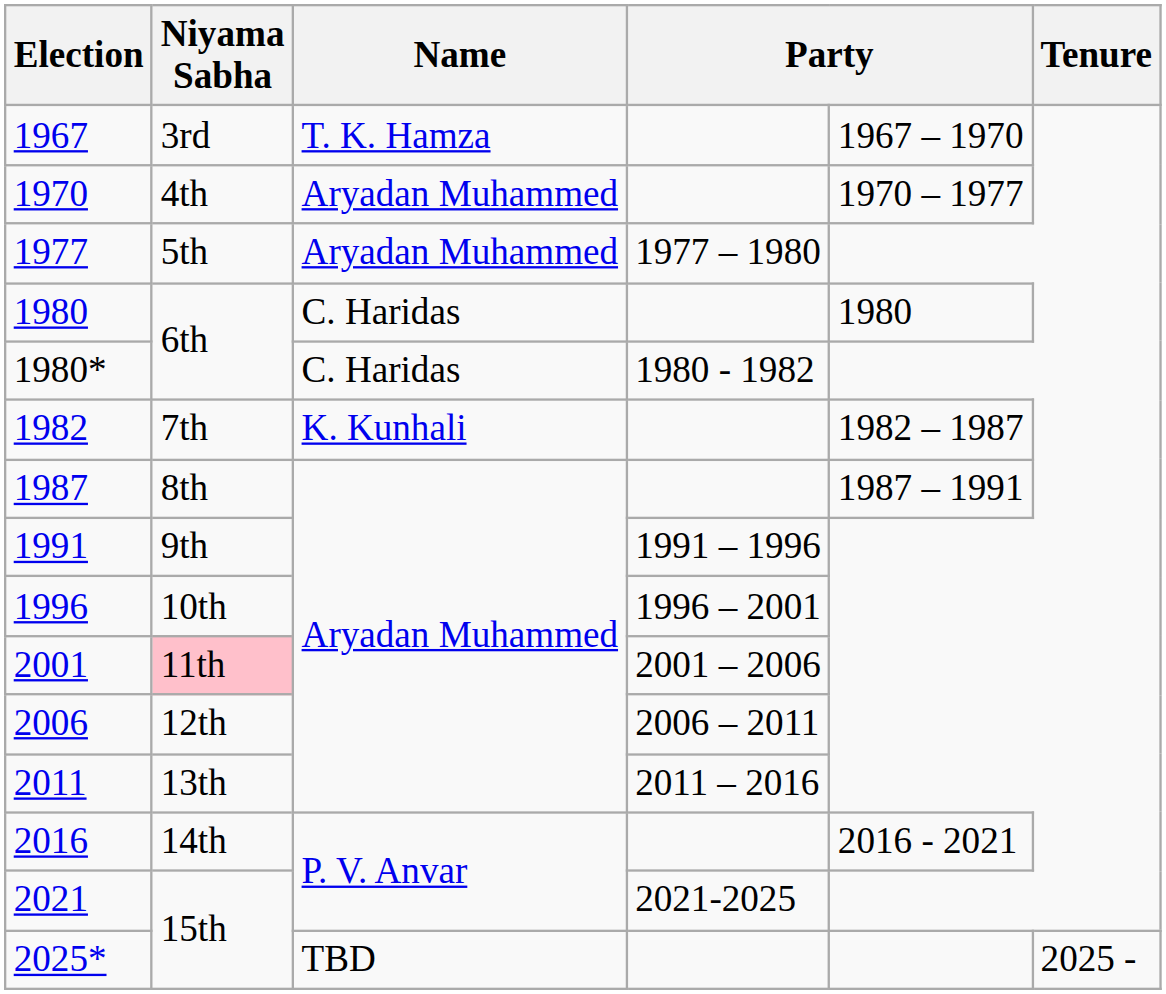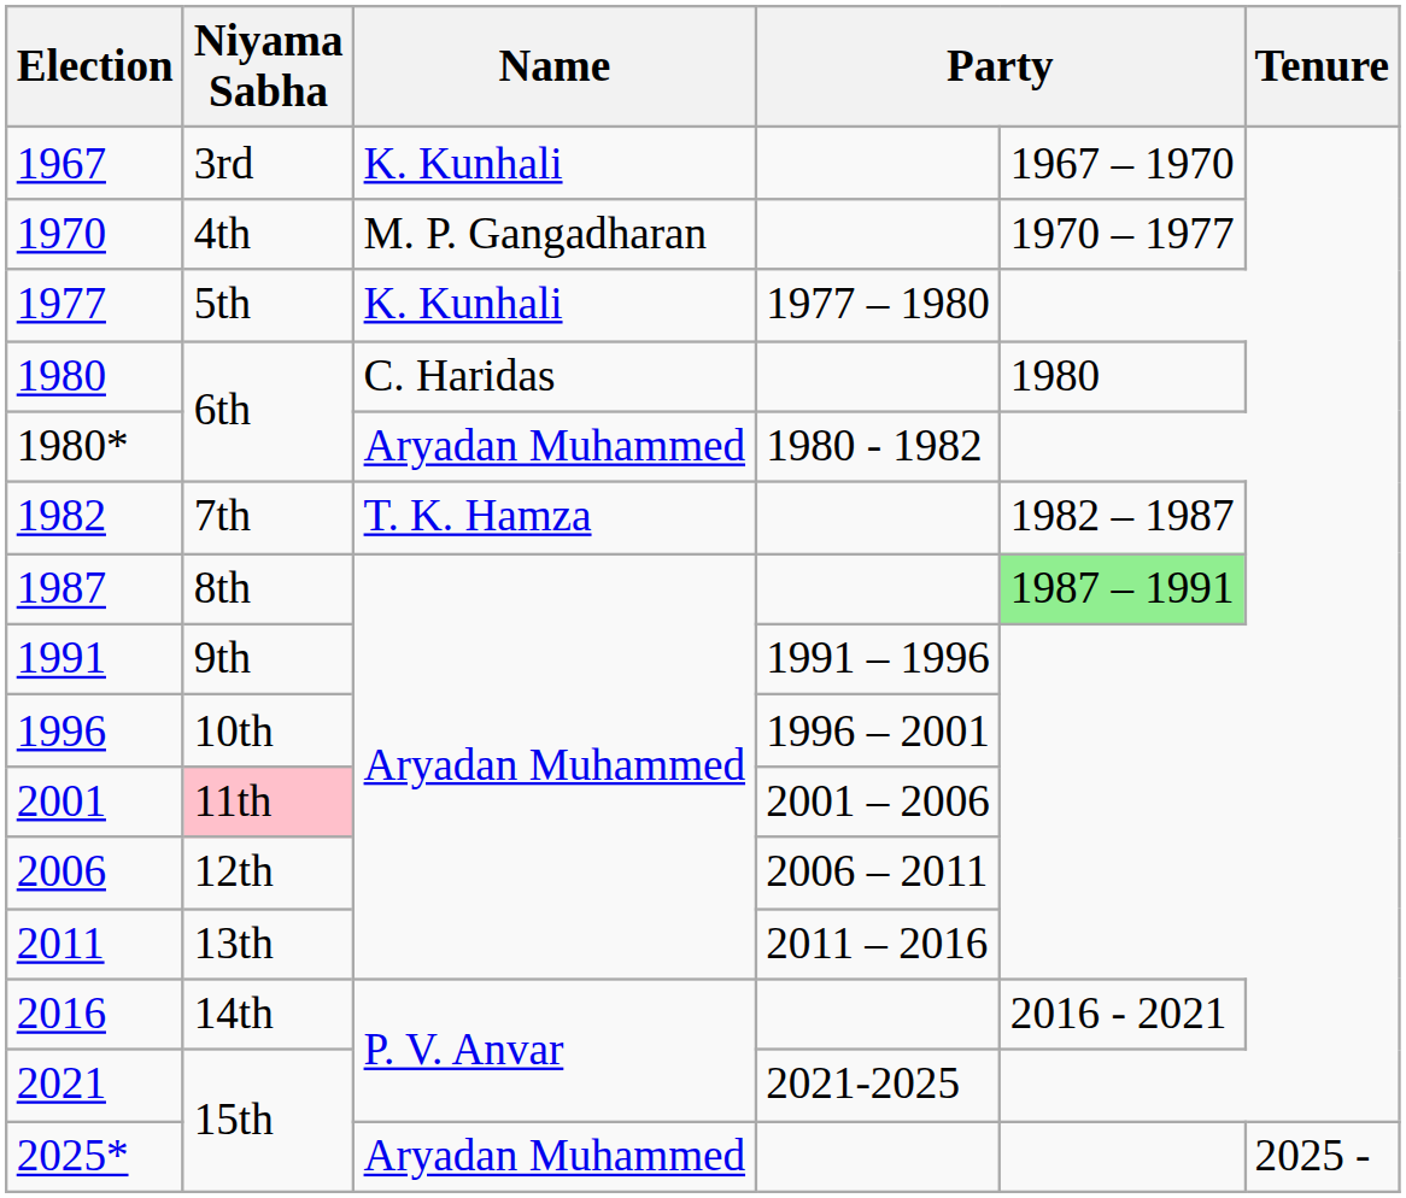 <table class="wikitable sortable">
 <tr>
 <th>Election</th>
 <th>Niyama<br>Sabha</th>
 <th>Name</th>
 <th colspan="2">Party</th>
 <th>Tenure</th>
 </tr>
 <tr>
 <td><a href='#'>1967</a></td>
 <td>3rd</td>
-<td><a href='#'>T. K. Hamza</a></td>
+<td><a href='#'>K. Kunhali</a></td>
 <td></td>
 <td>1967 – 1970</td>
 </tr>
 <tr>
 <td><a href='#'>1970</a></td>
 <td>4th</td>
-<td><a href='#'>Aryadan Muhammed</a></td>
+<td>M. P. Gangadharan</td>
 <td></td>
 <td>1970 – 1977</td>
 </tr>
 <tr>
 <td><a href='#'>1977</a></td>
 <td>5th</td>
-<td><a href='#'>Aryadan Muhammed</a></td>
+<td><a href='#'>K. Kunhali</a></td>
 <td>1977 – 1980</td>
 </tr>
 <tr>
 <td><a href='#'>1980</a></td>
 <td rowspan="2">6th</td>
 <td>C. Haridas</td>
 <td></td>
 <td>1980</td>
 </tr>
 <tr>
 <td>1980*</td>
-<td>C. Haridas</td>
+<td><a href='#'>Aryadan Muhammed</a></td>
 <td>1980 - 1982</td>
 </tr>
 <tr>
 <td><a href='#'>1982</a></td>
 <td>7th</td>
-<td><a href='#'>K. Kunhali</a></td>
+<td><a href='#'>T. K. Hamza</a></td>
 <td></td>
 <td>1982 – 1987</td>
 </tr>
 <tr>
 <td><a href='#'>1987</a></td>
 <td>8th</td>
 <td rowspan="6"><a href='#'>Aryadan Muhammed</a></td>
 <td></td>
-<td>1987 – 1991</td>
+<td style="background: lightgreen;">1987 – 1991</td>
 </tr>
 <tr>
 <td><a href='#'>1991</a></td>
 <td>9th</td>
 <td>1991 – 1996</td>
 </tr>
 <tr>
 <td><a href='#'>1996</a></td>
 <td>10th</td>
 <td>1996 – 2001</td>
 </tr>
 <tr>
 <td><a href='#'>2001</a></td>
 <td style="background: pink;">11th</td>
 <td>2001 – 2006</td>
 </tr>
 <tr>
 <td><a href='#'>2006</a></td>
 <td>12th</td>
 <td>2006 – 2011</td>
 </tr>
 <tr>
 <td><a href='#'>2011</a></td>
 <td>13th</td>
 <td>2011 – 2016</td>
 </tr>
 <tr>
 <td><a href='#'>2016</a></td>
 <td>14th</td>
 <td rowspan="2"><a href='#'>P. V. Anvar</a></td>
 <td></td>
 <td>2016 - 2021</td>
 </tr>
 <tr>
 <td><a href='#'>2021</a></td>
 <td rowspan="2">15th</td>
 <td>2021-2025</td>
 </tr>
 <tr>
 <td><a href='#'>2025*</a></td>
-<td>TBD</td>
+<td><a href='#'>Aryadan Muhammed</a></td>
 <td></td>
 <td></td>
 <td>2025 -</td>
 </tr>
 </table>
